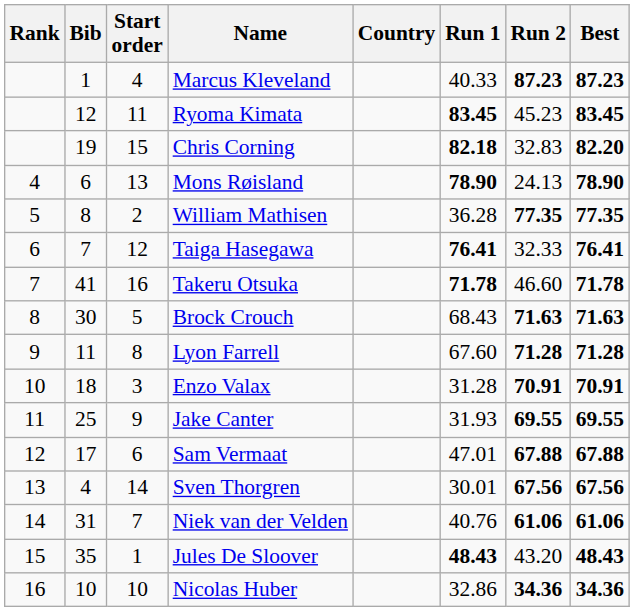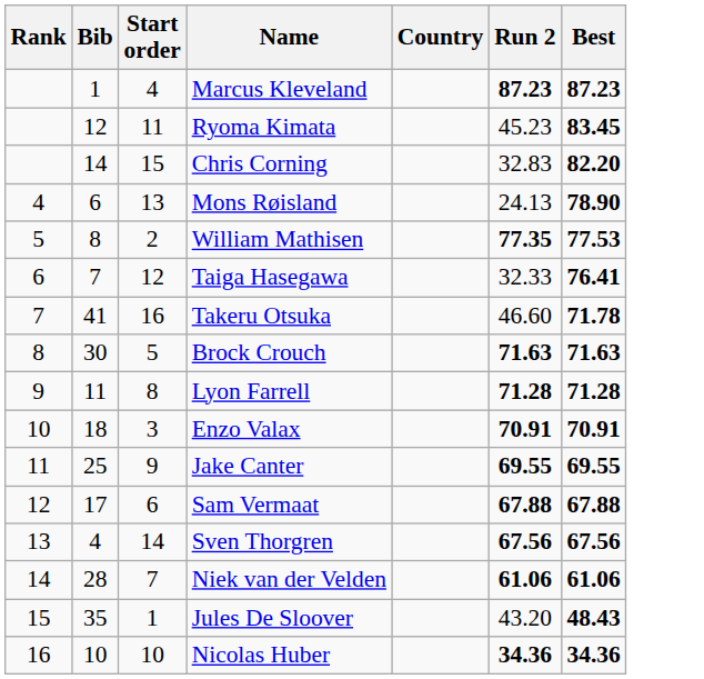 <table class="wikitable sortable" style="text-align:center">
 <tr>
 <th>Rank</th>
 <th>Bib</th>
 <th>Start<br>order</th>
 <th>Name</th>
 <th>Country</th>
-<th>Run 1</th>
 <th>Run 2</th>
 <th>Best</th>
 </tr>
 <tr>
 <td></td>
 <td>1</td>
 <td>4</td>
 <td align=left><a href='#'>Marcus Kleveland</a></td>
 <td align=left></td>
-<td>40.33</td>
 <td><strong>87.23</strong></td>
 <td><strong>87.23</strong></td>
 </tr>
 <tr>
 <td></td>
 <td>12</td>
 <td>11</td>
 <td align=left><a href='#'>Ryoma Kimata</a></td>
 <td align=left></td>
-<td><strong>83.45</strong></td>
 <td>45.23</td>
 <td><strong>83.45</strong></td>
 </tr>
 <tr>
 <td></td>
-<td>19</td>
+<td>14</td>
 <td>15</td>
 <td align=left><a href='#'>Chris Corning</a></td>
 <td align=left></td>
-<td><strong>82.18</strong></td>
 <td>32.83</td>
 <td><strong>82.20</strong></td>
 </tr>
 <tr>
 <td>4</td>
 <td>6</td>
 <td>13</td>
 <td align=left><a href='#'>Mons Røisland</a></td>
 <td align=left></td>
-<td><strong>78.90</strong></td>
 <td>24.13</td>
 <td><strong>78.90</strong></td>
 </tr>
 <tr>
 <td>5</td>
 <td>8</td>
 <td>2</td>
 <td align=left><a href='#'>William Mathisen</a></td>
 <td align=left></td>
-<td>36.28</td>
 <td><strong>77.35</strong></td>
-<td><strong>77.35</strong></td>
+<td><strong>77.53</strong></td>
 </tr>
 <tr>
 <td>6</td>
 <td>7</td>
 <td>12</td>
 <td align=left><a href='#'>Taiga Hasegawa</a></td>
 <td align=left></td>
-<td><strong>76.41</strong></td>
 <td>32.33</td>
 <td><strong>76.41</strong></td>
 </tr>
 <tr>
 <td>7</td>
 <td>41</td>
 <td>16</td>
 <td align=left><a href='#'>Takeru Otsuka</a></td>
 <td align=left></td>
-<td><strong>71.78</strong></td>
 <td>46.60</td>
 <td><strong>71.78</strong></td>
 </tr>
 <tr>
 <td>8</td>
 <td>30</td>
 <td>5</td>
 <td align=left><a href='#'>Brock Crouch</a></td>
 <td align=left></td>
-<td>68.43</td>
 <td><strong>71.63</strong></td>
 <td><strong>71.63</strong></td>
 </tr>
 <tr>
 <td>9</td>
 <td>11</td>
 <td>8</td>
 <td align=left><a href='#'>Lyon Farrell</a></td>
 <td align=left></td>
-<td>67.60</td>
 <td><strong>71.28</strong></td>
 <td><strong>71.28</strong></td>
 </tr>
 <tr>
 <td>10</td>
 <td>18</td>
 <td>3</td>
 <td align=left><a href='#'>Enzo Valax</a></td>
 <td align=left></td>
-<td>31.28</td>
 <td><strong>70.91</strong></td>
 <td><strong>70.91</strong></td>
 </tr>
 <tr>
 <td>11</td>
 <td>25</td>
 <td>9</td>
 <td align=left><a href='#'>Jake Canter</a></td>
 <td align=left></td>
-<td>31.93</td>
 <td><strong>69.55</strong></td>
 <td><strong>69.55</strong></td>
 </tr>
 <tr>
 <td>12</td>
 <td>17</td>
 <td>6</td>
 <td align=left><a href='#'>Sam Vermaat</a></td>
 <td align=left></td>
-<td>47.01</td>
 <td><strong>67.88</strong></td>
 <td><strong>67.88</strong></td>
 </tr>
 <tr>
 <td>13</td>
 <td>4</td>
 <td>14</td>
 <td align=left><a href='#'>Sven Thorgren</a></td>
 <td align=left></td>
-<td>30.01</td>
 <td><strong>67.56</strong></td>
 <td><strong>67.56</strong></td>
 </tr>
 <tr>
 <td>14</td>
-<td>31</td>
+<td>28</td>
 <td>7</td>
 <td align=left><a href='#'>Niek van der Velden</a></td>
 <td align=left></td>
-<td>40.76</td>
 <td><strong>61.06</strong></td>
 <td><strong>61.06</strong></td>
 </tr>
 <tr>
 <td>15</td>
 <td>35</td>
 <td>1</td>
 <td align=left><a href='#'>Jules De Sloover</a></td>
 <td align=left></td>
-<td><strong>48.43</strong></td>
 <td>43.20</td>
 <td><strong>48.43</strong></td>
 </tr>
 <tr>
 <td>16</td>
 <td>10</td>
 <td>10</td>
 <td align=left><a href='#'>Nicolas Huber</a></td>
 <td align=left></td>
-<td>32.86</td>
 <td><strong>34.36</strong></td>
 <td><strong>34.36</strong></td>
 </tr>
 </table>
